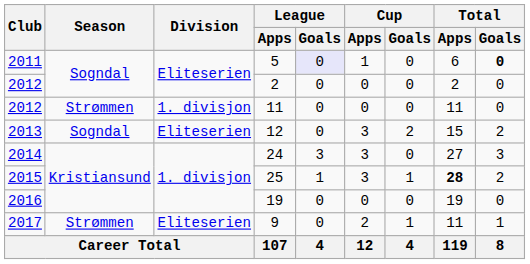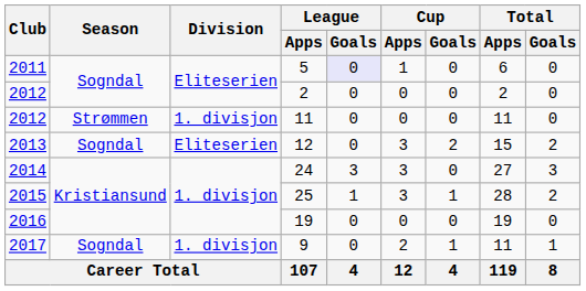 <table class="wikitable" style="text-align: center;">
 <tr>
 <th rowspan="2">Club</th>
 <th rowspan="2">Season</th>
 <th rowspan="2">Division</th>
 <th colspan="2">League</th>
 <th colspan="2">Cup</th>
 <th colspan="2">Total</th>
 </tr>
 <tr>
 <th>Apps</th>
 <th>Goals</th>
 <th>Apps</th>
 <th>Goals</th>
 <th>Apps</th>
 <th>Goals</th>
 </tr>
 <tr>
 <td><a href='#'>2011</a></td>
 <td rowspan="2" valign="center"><a href='#'>Sogndal</a></td>
 <td rowspan="2" valign="center"><a href='#'>Eliteserien</a></td>
 <td>5</td>
 <td style="background: lavender;">0</td>
 <td>1</td>
 <td>0</td>
 <td>6</td>
-<td><strong>0</strong></td>
+<td>0</td>
 </tr>
 <tr>
 <td><a href='#'>2012</a></td>
 <td>2</td>
 <td>0</td>
 <td>0</td>
 <td>0</td>
 <td>2</td>
 <td>0</td>
 </tr>
 <tr>
 <td><a href='#'>2012</a></td>
 <td rowspan="1" valign="center"><a href='#'>Strømmen</a></td>
 <td rowspan="1" valign="center"><a href='#'>1. divisjon</a></td>
 <td>11</td>
 <td>0</td>
 <td>0</td>
 <td>0</td>
 <td>11</td>
 <td>0</td>
 </tr>
 <tr>
 <td><a href='#'>2013</a></td>
 <td rowspan="1" valign="center"><a href='#'>Sogndal</a></td>
 <td rowspan="1" valign="center"><a href='#'>Eliteserien</a></td>
 <td>12</td>
 <td>0</td>
 <td>3</td>
 <td>2</td>
 <td>15</td>
 <td>2</td>
 </tr>
 <tr>
 <td><a href='#'>2014</a></td>
 <td rowspan="3" valign="center"><a href='#'>Kristiansund</a></td>
 <td rowspan="3" valign="center"><a href='#'>1. divisjon</a></td>
 <td>24</td>
 <td>3</td>
 <td>3</td>
 <td>0</td>
 <td>27</td>
 <td>3</td>
 </tr>
 <tr>
 <td><a href='#'>2015</a></td>
 <td>25</td>
 <td>1</td>
 <td>3</td>
 <td>1</td>
-<td><strong>28</strong></td>
+<td>28</td>
 <td>2</td>
 </tr>
 <tr>
 <td><a href='#'>2016</a></td>
 <td>19</td>
 <td>0</td>
 <td>0</td>
 <td>0</td>
 <td>19</td>
 <td>0</td>
 </tr>
 <tr>
 <td><a href='#'>2017</a></td>
-<td rowspan="1" valign="center"><a href='#'>Strømmen</a></td>
-<td rowspan="1" valign="center"><a href='#'>Eliteserien</a></td>
+<td rowspan="1" valign="center"><a href='#'>Sogndal</a></td>
+<td rowspan="1" valign="center"><a href='#'>1. divisjon</a></td>
 <td>9</td>
 <td>0</td>
 <td>2</td>
 <td>1</td>
 <td>11</td>
 <td>1</td>
 </tr>
 <tr>
 <th colspan="3">Career Total</th>
 <th>107</th>
 <th>4</th>
 <th>12</th>
 <th>4</th>
 <th>119</th>
 <th>8</th>
 </tr>
 </table>
